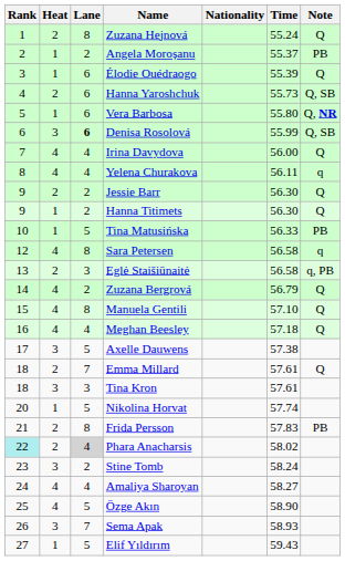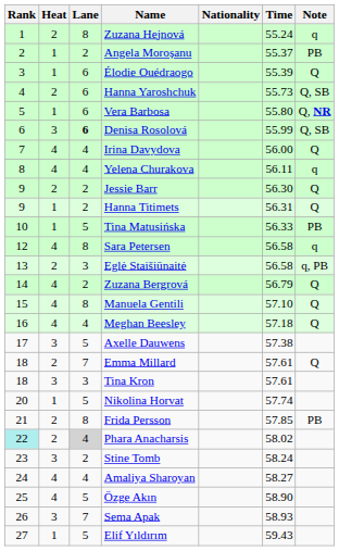 <table class="wikitable sortable" style="text-align:center">
 <tr>
 <th>Rank</th>
 <th>Heat</th>
 <th>Lane</th>
 <th>Name</th>
 <th>Nationality</th>
 <th>Time</th>
 <th>Note</th>
 </tr>
 <tr bgcolor=ccffcc>
 <td>1</td>
 <td>2</td>
 <td>8</td>
 <td align="left"><a href='#'>Zuzana Hejnová</a></td>
 <td align=left></td>
 <td>55.24</td>
-<td>Q</td>
+<td>q</td>
 </tr>
 <tr bgcolor=ccffcc>
 <td>2</td>
 <td>1</td>
 <td>2</td>
 <td align="left"><a href='#'>Angela Moroșanu</a></td>
 <td align=left></td>
 <td>55.37</td>
 <td>PB</td>
 </tr>
 <tr bgcolor=ccffcc>
 <td>3</td>
 <td>1</td>
 <td>6</td>
 <td align="left"><a href='#'>Élodie Ouédraogo</a></td>
 <td align=left></td>
 <td>55.39</td>
 <td>Q</td>
 </tr>
 <tr bgcolor=ccffcc>
 <td>4</td>
 <td>2</td>
 <td>6</td>
 <td align="left"><a href='#'>Hanna Yaroshchuk</a></td>
 <td align=left></td>
 <td>55.73</td>
 <td>Q, SB</td>
 </tr>
 <tr bgcolor=ccffcc>
 <td>5</td>
 <td>1</td>
 <td>6</td>
 <td align="left"><a href='#'>Vera Barbosa</a></td>
 <td align=left></td>
 <td>55.80</td>
 <td>Q, <strong><a href='#'>NR</a></strong></td>
 </tr>
 <tr bgcolor=ccffcc>
 <td>6</td>
 <td>3</td>
 <td><strong>6</strong></td>
 <td align="left"><a href='#'>Denisa Rosolová</a></td>
 <td align=left></td>
 <td>55.99</td>
 <td>Q, SB</td>
 </tr>
 <tr bgcolor=ccffcc>
 <td>7</td>
 <td>4</td>
 <td>4</td>
 <td align="left"><a href='#'>Irina Davydova</a></td>
 <td align=left></td>
 <td>56.00</td>
 <td>Q</td>
 </tr>
 <tr bgcolor=ccffcc>
 <td>8</td>
 <td>4</td>
 <td>4</td>
 <td align="left"><a href='#'>Yelena Churakova</a></td>
 <td align=left></td>
 <td>56.11</td>
 <td>q</td>
 </tr>
 <tr bgcolor=ccffcc>
 <td>9</td>
 <td>2</td>
 <td>2</td>
 <td align="left"><a href='#'>Jessie Barr</a></td>
 <td align=left></td>
 <td>56.30</td>
 <td>Q</td>
 </tr>
 <tr bgcolor=ddffdd>
 <td>9</td>
 <td>1</td>
 <td>2</td>
 <td align="left"><a href='#'>Hanna Titimets</a></td>
 <td align=left></td>
-<td>56.30</td>
+<td>56.31</td>
 <td>Q</td>
 </tr>
 <tr bgcolor=ccffcc>
 <td>10</td>
 <td>1</td>
 <td>5</td>
 <td align="left"><a href='#'>Tina Matusińska</a></td>
 <td align=left></td>
 <td>56.33</td>
 <td>PB</td>
 </tr>
 <tr bgcolor=ccffcc>
 <td>12</td>
 <td>4</td>
 <td>8</td>
 <td align="left"><a href='#'>Sara Petersen</a></td>
 <td align=left></td>
 <td>56.58</td>
 <td>q</td>
 </tr>
 <tr bgcolor=ddffdd>
 <td>13</td>
 <td>2</td>
 <td>3</td>
 <td align="left"><a href='#'>Eglė Staišiūnaitė</a></td>
 <td align=left></td>
 <td>56.58</td>
 <td>q, PB</td>
 </tr>
 <tr bgcolor=ccffcc>
 <td>14</td>
 <td>4</td>
 <td>2</td>
 <td align="left"><a href='#'>Zuzana Bergrová</a></td>
 <td align=left></td>
 <td>56.79</td>
 <td>Q</td>
 </tr>
 <tr bgcolor=ddffdd>
 <td>15</td>
 <td>4</td>
 <td>8</td>
 <td align="left"><a href='#'>Manuela Gentili</a></td>
 <td align=left></td>
 <td>57.10</td>
 <td>Q</td>
 </tr>
 <tr bgcolor=ddffdd>
 <td>16</td>
 <td>4</td>
 <td>4</td>
 <td align="left"><a href='#'>Meghan Beesley</a></td>
 <td align=left></td>
 <td>57.18</td>
 <td>Q</td>
 </tr>
 <tr>
 <td>17</td>
 <td>3</td>
 <td>5</td>
 <td align="left"><a href='#'>Axelle Dauwens</a></td>
 <td align=left></td>
 <td>57.38</td>
 <td></td>
 </tr>
 <tr>
 <td>18</td>
 <td>2</td>
 <td>7</td>
 <td align="left"><a href='#'>Emma Millard</a></td>
 <td align=left></td>
 <td>57.61</td>
 <td>Q</td>
 </tr>
 <tr>
 <td>18</td>
 <td>3</td>
 <td>3</td>
 <td align="left"><a href='#'>Tina Kron</a></td>
 <td align=left></td>
 <td>57.61</td>
 <td></td>
 </tr>
 <tr>
 <td>20</td>
 <td>1</td>
 <td>5</td>
 <td align="left"><a href='#'>Nikolina Horvat</a></td>
 <td align=left></td>
 <td>57.74</td>
 <td></td>
 </tr>
 <tr>
 <td>21</td>
 <td>2</td>
 <td>8</td>
 <td align="left"><a href='#'>Frida Persson</a></td>
 <td align=left></td>
-<td>57.83</td>
+<td>57.85</td>
 <td>PB</td>
 </tr>
 <tr>
 <td style="background: paleturquoise;">22</td>
 <td>2</td>
 <td style="background: lightgrey;">4</td>
 <td align="left"><a href='#'>Phara Anacharsis</a></td>
 <td align=left></td>
 <td>58.02</td>
 <td></td>
 </tr>
 <tr>
 <td>23</td>
 <td>3</td>
 <td>2</td>
 <td align="left"><a href='#'>Stine Tomb</a></td>
 <td align=left></td>
 <td>58.24</td>
 <td></td>
 </tr>
 <tr>
 <td>24</td>
 <td>4</td>
 <td>4</td>
 <td align="left"><a href='#'>Amaliya Sharoyan</a></td>
 <td align=left></td>
 <td>58.27</td>
 <td></td>
 </tr>
 <tr>
 <td>25</td>
 <td>4</td>
 <td>5</td>
 <td align="left"><a href='#'>Özge Akın</a></td>
 <td align=left></td>
 <td>58.90</td>
 <td></td>
 </tr>
 <tr>
 <td>26</td>
 <td>3</td>
 <td>7</td>
 <td align="left"><a href='#'>Sema Apak</a></td>
 <td align=left></td>
 <td>58.93</td>
 <td></td>
 </tr>
 <tr>
 <td>27</td>
 <td>1</td>
 <td>5</td>
 <td align="left"><a href='#'>Elif Yıldırım</a></td>
 <td align=left></td>
 <td>59.43</td>
 <td></td>
 </tr>
 </table>
